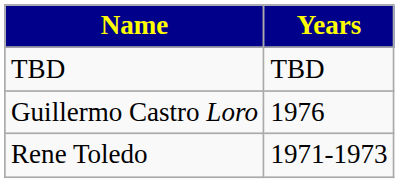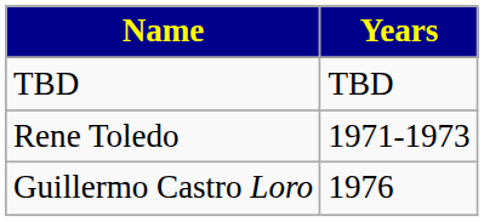 <table class="wikitable">
 <tr>
 <th style="color:yellow; background:#00008B;">Name</th>
 <th style="color:yellow; background:#00008B;">Years</th>
 </tr>
 <tr>
 <td> TBD</td>
 <td>TBD</td>
 </tr>
 <tr>
+<td> Rene Toledo</td>
+<td>1971-1973</td>
+</tr>
+<tr>
 <td> Guillermo Castro <em>Loro</em></td>
 <td>1976</td>
 </tr>
-<tr>
-<td> Rene Toledo</td>
-<td>1971-1973</td>
-</tr>
 </table>
